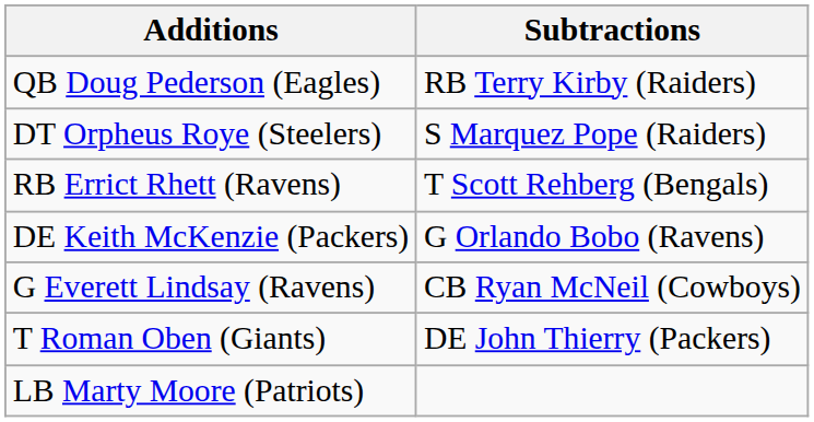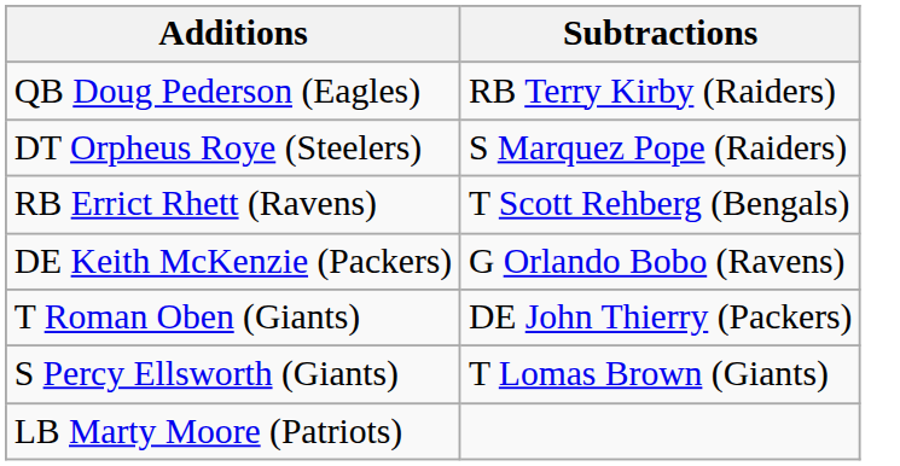 <table class="wikitable">
 <tr>
 <th>Additions</th>
 <th>Subtractions</th>
 </tr>
 <tr>
 <td>QB <a href='#'>Doug Pederson</a> (Eagles)</td>
 <td>RB <a href='#'>Terry Kirby</a> (Raiders)</td>
 </tr>
 <tr>
 <td>DT <a href='#'>Orpheus Roye</a> (Steelers)</td>
 <td>S <a href='#'>Marquez Pope</a> (Raiders)</td>
 </tr>
 <tr>
 <td>RB <a href='#'>Errict Rhett</a> (Ravens)</td>
 <td>T <a href='#'>Scott Rehberg</a> (Bengals)</td>
 </tr>
 <tr>
 <td>DE <a href='#'>Keith McKenzie</a> (Packers)</td>
 <td>G <a href='#'>Orlando Bobo</a> (Ravens)</td>
 </tr>
 <tr>
-<td>G <a href='#'>Everett Lindsay</a> (Ravens)</td>
-<td>CB <a href='#'>Ryan McNeil</a> (Cowboys)</td>
+<td>T <a href='#'>Roman Oben</a> (Giants)</td>
+<td>DE <a href='#'>John Thierry</a> (Packers)</td>
 </tr>
 <tr>
-<td>T <a href='#'>Roman Oben</a> (Giants)</td>
-<td>DE <a href='#'>John Thierry</a> (Packers)</td>
+<td>S <a href='#'>Percy Ellsworth</a> (Giants)</td>
+<td>T <a href='#'>Lomas Brown</a> (Giants)</td>
 </tr>
 <tr>
 <td>LB <a href='#'>Marty Moore</a> (Patriots)</td>
 <td></td>
 </tr>
 </table>
